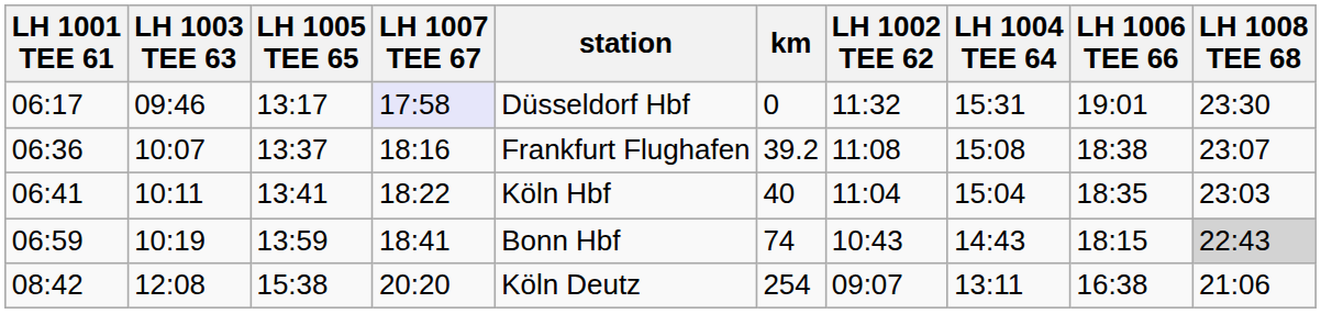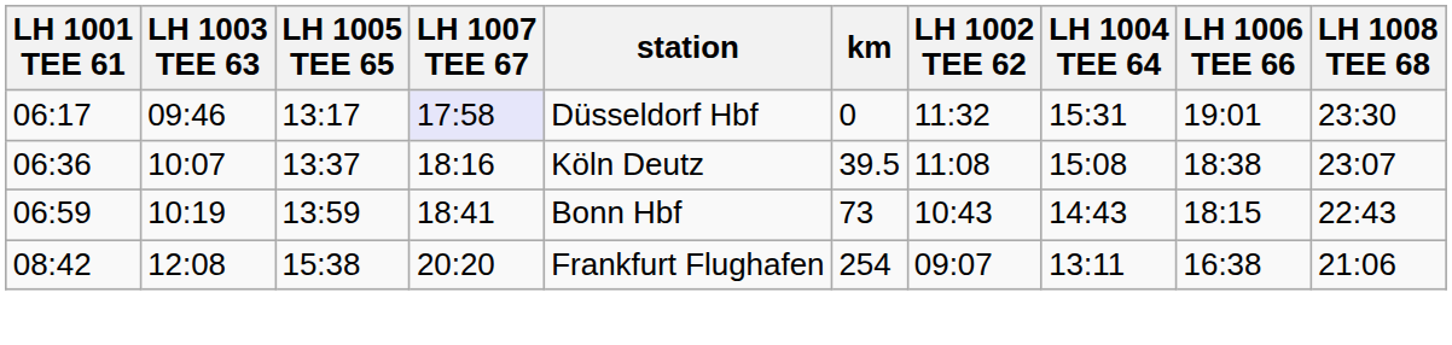 <table class="wikitable">
 <tr>
 <th>LH 1001<br>TEE 61</th>
 <th>LH 1003<br>TEE 63</th>
 <th>LH 1005<br>TEE 65</th>
 <th>LH 1007<br>TEE 67</th>
 <th>station</th>
 <th>km</th>
 <th>LH 1002<br>TEE 62</th>
 <th>LH 1004<br>TEE 64</th>
 <th>LH 1006<br>TEE 66</th>
 <th>LH 1008<br>TEE 68</th>
 </tr>
 <tr>
 <td>06:17</td>
 <td>09:46</td>
 <td>13:17</td>
 <td style="background: lavender;">17:58</td>
 <td>Düsseldorf Hbf</td>
 <td>0</td>
 <td>11:32</td>
 <td>15:31</td>
 <td>19:01</td>
 <td>23:30</td>
 </tr>
 <tr>
 <td>06:36</td>
 <td>10:07</td>
 <td>13:37</td>
 <td>18:16</td>
-<td>Frankfurt Flughafen</td>
-<td>39.2</td>
+<td>Köln Deutz</td>
+<td>39.5</td>
 <td>11:08</td>
 <td>15:08</td>
 <td>18:38</td>
 <td>23:07</td>
-</tr>
-<tr>
-<td>06:41</td>
-<td>10:11</td>
-<td>13:41</td>
-<td>18:22</td>
-<td>Köln Hbf</td>
-<td>40</td>
-<td>11:04</td>
-<td>15:04</td>
-<td>18:35</td>
-<td>23:03</td>
 </tr>
 <tr>
 <td>06:59</td>
 <td>10:19</td>
 <td>13:59</td>
 <td>18:41</td>
 <td>Bonn Hbf</td>
-<td>74</td>
+<td>73</td>
 <td>10:43</td>
 <td>14:43</td>
 <td>18:15</td>
-<td style="background: lightgrey;">22:43</td>
+<td>22:43</td>
 </tr>
 <tr>
 <td>08:42</td>
 <td>12:08</td>
 <td>15:38</td>
 <td>20:20</td>
-<td>Köln Deutz</td>
+<td>Frankfurt Flughafen</td>
 <td>254</td>
 <td>09:07</td>
 <td>13:11</td>
 <td>16:38</td>
 <td>21:06</td>
 </tr>
 </table>
